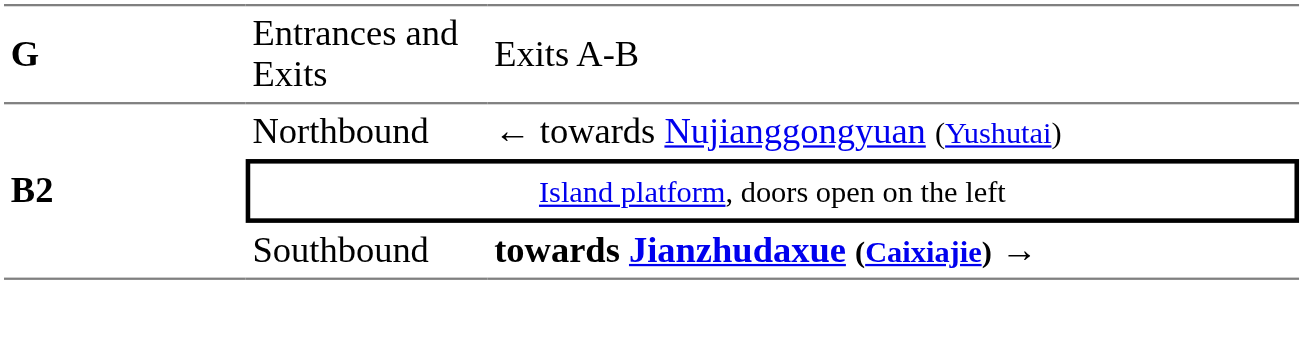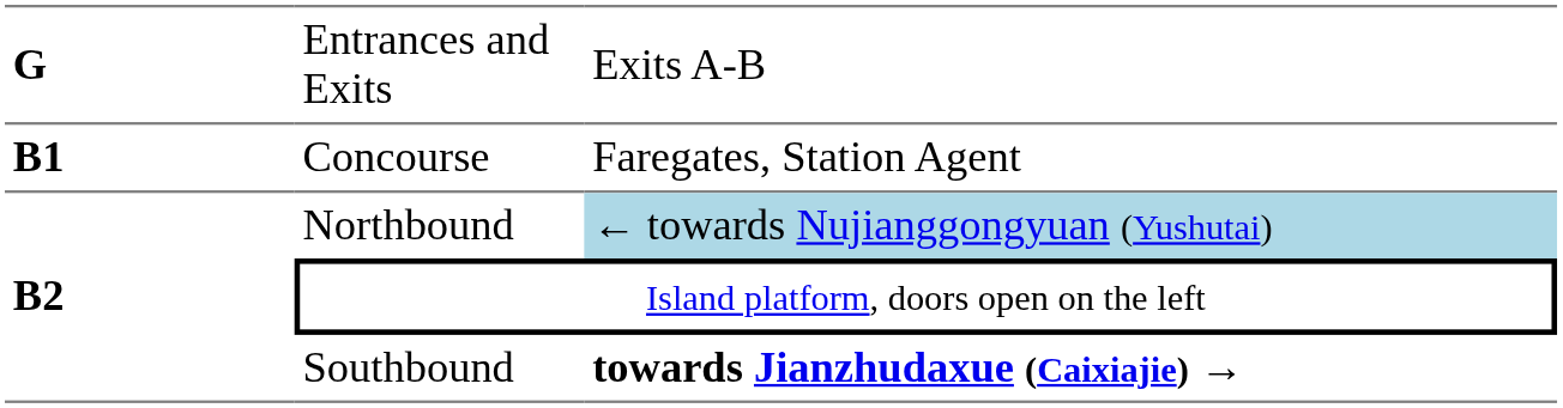 <table cellspacing=0 cellpadding=3>
 <tr>
 <td style="border-top:solid 1px gray;border-bottom:solid 1px gray;" width=100><strong>G</strong></td>
 <td style="border-top:solid 1px gray;border-bottom:solid 1px gray;" width=100>Entrances and Exits</td>
 <td style="border-top:solid 1px gray;border-bottom:solid 1px gray;" width=350>Exits A-B</td>
 </tr>
 <tr>
+<td style="border-bottom:solid 1px gray;"><strong>B1</strong></td>
+<td style="border-bottom:solid 1px gray;">Concourse</td>
+<td style="border-bottom:solid 1px gray;">Faregates, Station Agent</td>
+</tr>
+<tr>
 <td style="border-bottom:solid 1px gray;" rowspan=3><strong>B2</strong></td>
 <td>Northbound</td>
-<td>←  towards <a href='#'>Nujianggongyuan</a> <small>(<a href='#'>Yushutai</a>)</small></td>
+<td style="background: lightblue;">←  towards <a href='#'>Nujianggongyuan</a> <small>(<a href='#'>Yushutai</a>)</small></td>
 </tr>
 <tr>
 <td style="border-right:solid 2px black;border-left:solid 2px black;border-top:solid 2px black;border-bottom:solid 2px black;text-align:center;" colspan=2><small><a href='#'>Island platform</a>, doors open on the left</small></td>
 </tr>
 <tr>
 <td style="border-bottom:solid 1px gray;">Southbound</td>
 <td style="border-bottom:solid 1px gray;"><strong>  towards <a href='#'>Jianzhudaxue</a> <small>(<a href='#'>Caixiajie</a>)</small> →</strong></td>
 </tr>
 </table>
